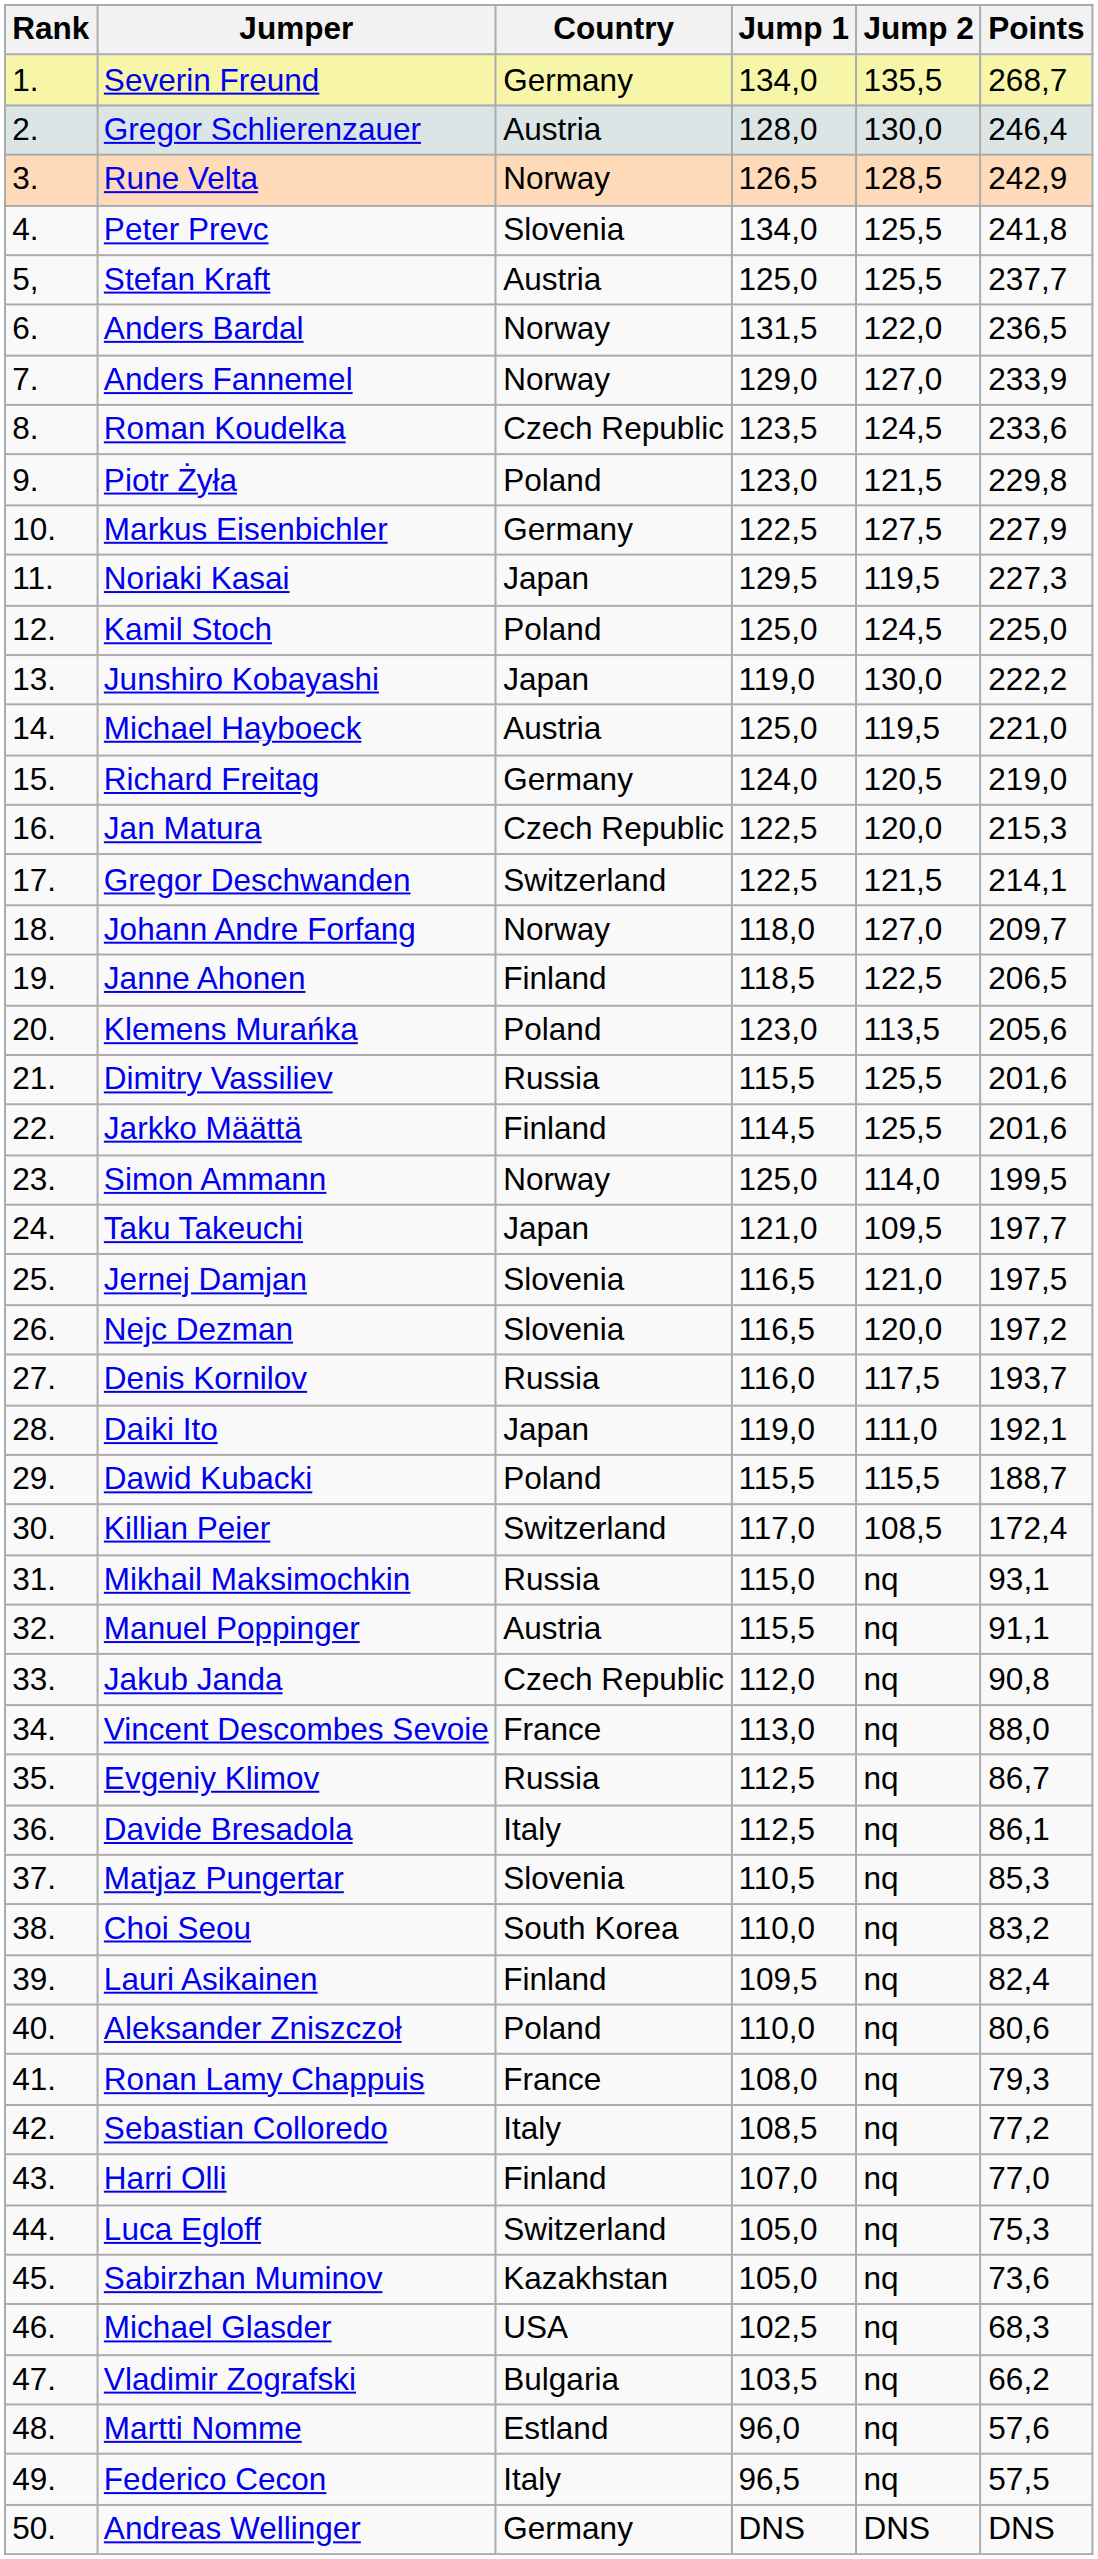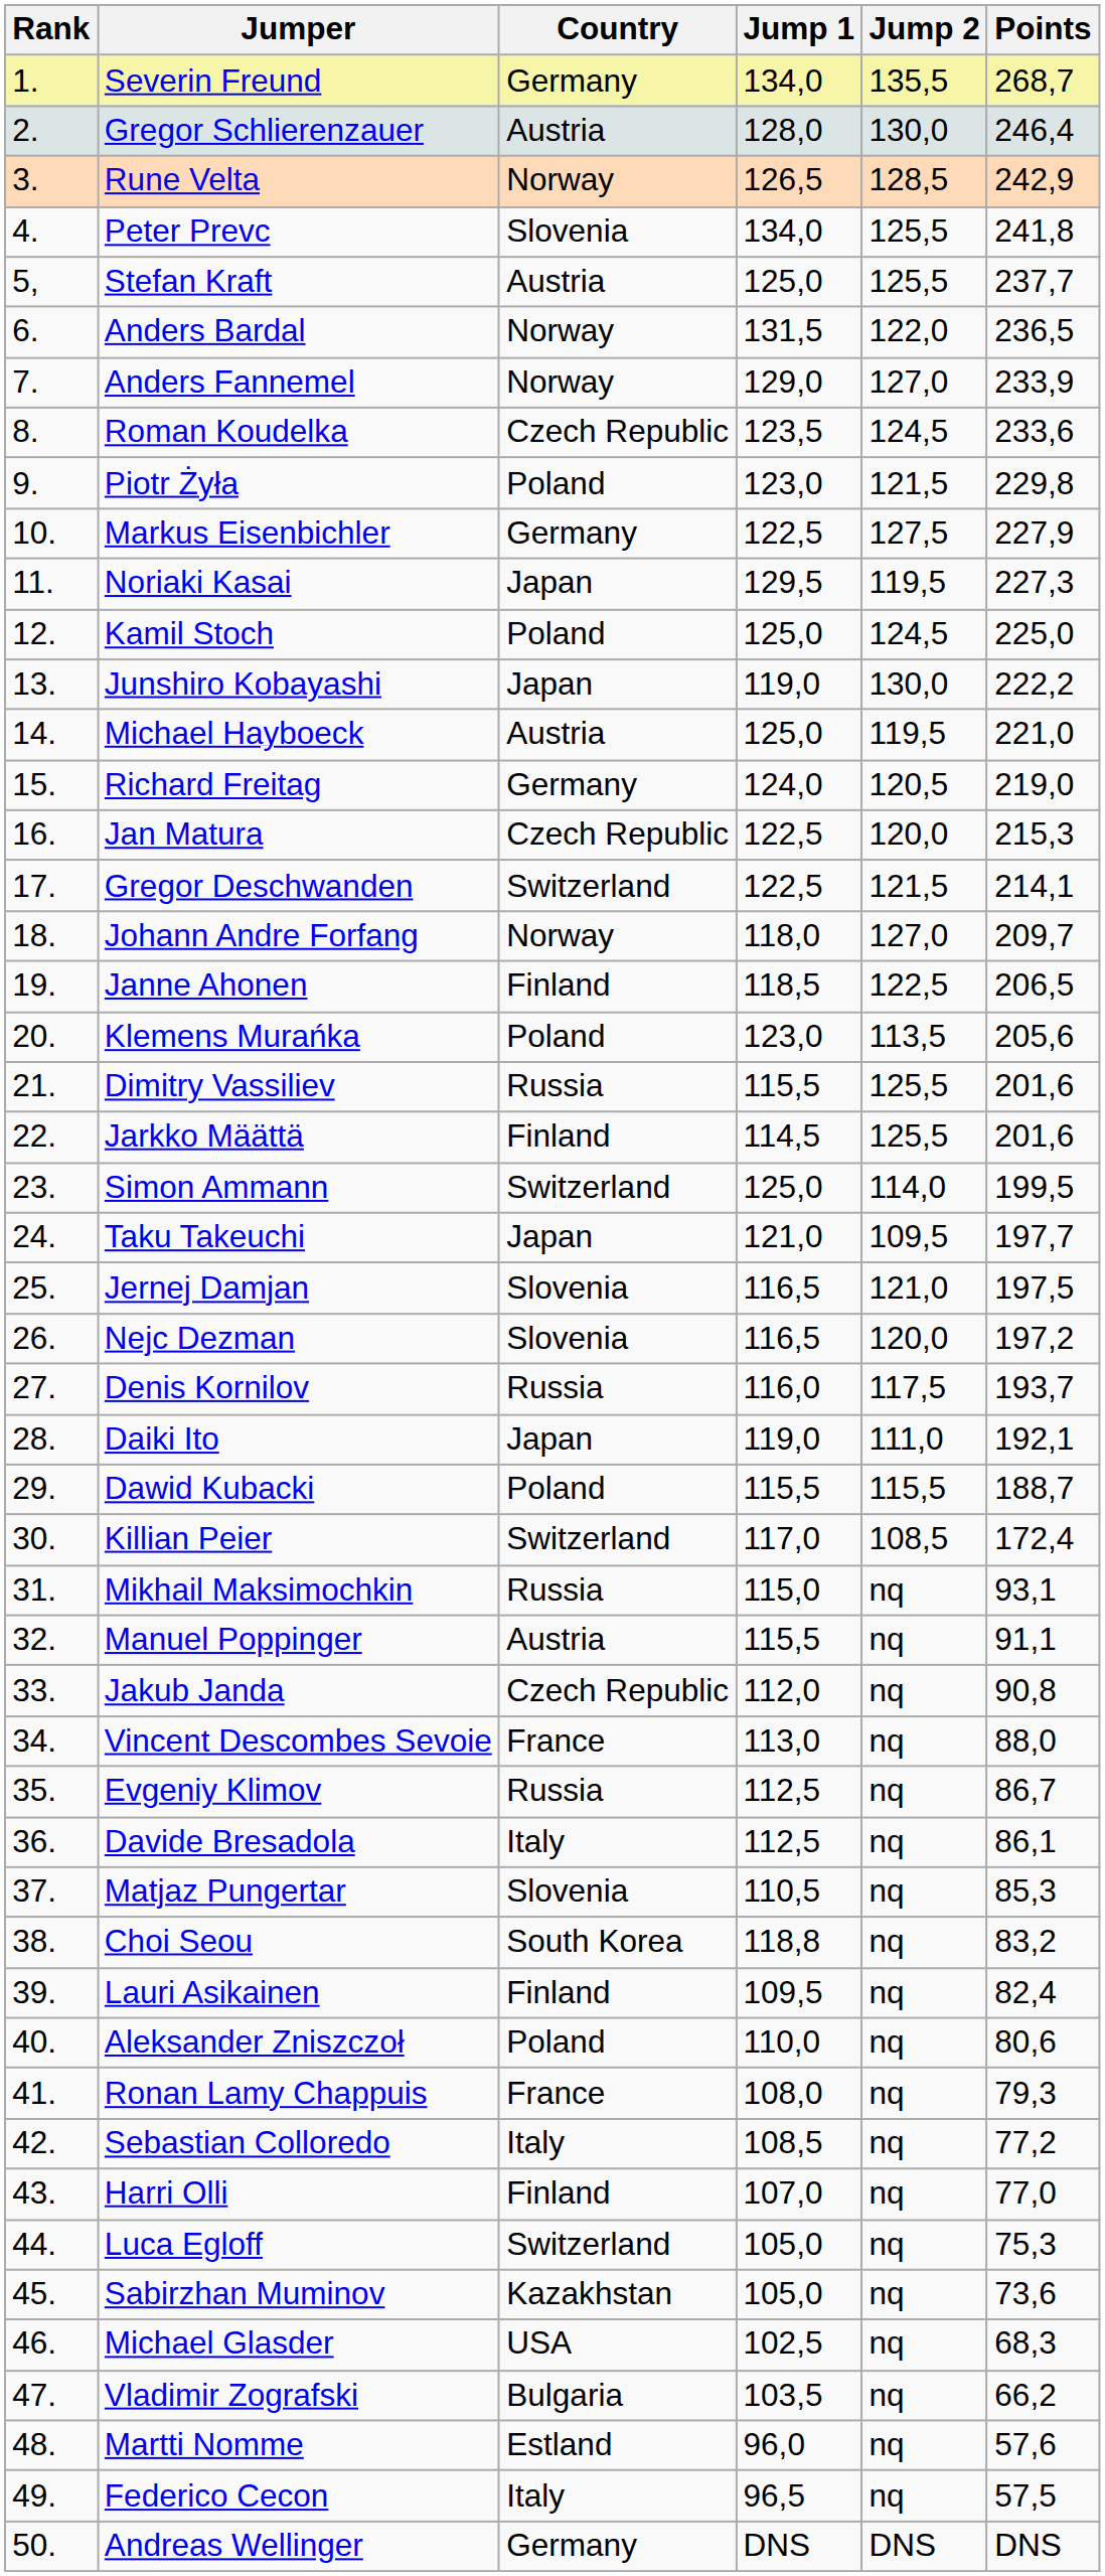 <table class="wikitable">
 <tr>
 <th>Rank</th>
 <th>Jumper</th>
 <th>Country</th>
 <th>Jump 1</th>
 <th>Jump 2</th>
 <th>Points</th>
 </tr>
 <tr bgcolor="F7F6A8">
 <td>1.</td>
 <td><a href='#'>Severin Freund</a></td>
 <td>Germany</td>
 <td>134,0</td>
 <td>135,5</td>
 <td>268,7</td>
 </tr>
 <tr bgcolor="DCE5E5">
 <td>2.</td>
 <td><a href='#'>Gregor Schlierenzauer</a></td>
 <td>Austria</td>
 <td>128,0</td>
 <td>130,0</td>
 <td>246,4</td>
 </tr>
 <tr bgcolor="FFDAB9">
 <td>3.</td>
 <td><a href='#'>Rune Velta</a></td>
 <td>Norway</td>
 <td>126,5</td>
 <td>128,5</td>
 <td>242,9</td>
 </tr>
 <tr>
 <td>4.</td>
 <td><a href='#'>Peter Prevc</a></td>
 <td>Slovenia</td>
 <td>134,0</td>
 <td>125,5</td>
 <td>241,8</td>
 </tr>
 <tr>
 <td>5,</td>
 <td><a href='#'>Stefan Kraft</a></td>
 <td>Austria</td>
 <td>125,0</td>
 <td>125,5</td>
 <td>237,7</td>
 </tr>
 <tr>
 <td>6.</td>
 <td><a href='#'>Anders Bardal</a></td>
 <td>Norway</td>
 <td>131,5</td>
 <td>122,0</td>
 <td>236,5</td>
 </tr>
 <tr>
 <td>7.</td>
 <td><a href='#'>Anders Fannemel</a></td>
 <td>Norway</td>
 <td>129,0</td>
 <td>127,0</td>
 <td>233,9</td>
 </tr>
 <tr>
 <td>8.</td>
 <td><a href='#'>Roman Koudelka</a></td>
 <td>Czech Republic</td>
 <td>123,5</td>
 <td>124,5</td>
 <td>233,6</td>
 </tr>
 <tr>
 <td>9.</td>
 <td><a href='#'>Piotr Żyła</a></td>
 <td>Poland</td>
 <td>123,0</td>
 <td>121,5</td>
 <td>229,8</td>
 </tr>
 <tr>
 <td>10.</td>
 <td><a href='#'>Markus Eisenbichler</a></td>
 <td>Germany</td>
 <td>122,5</td>
 <td>127,5</td>
 <td>227,9</td>
 </tr>
 <tr>
 <td>11.</td>
 <td><a href='#'>Noriaki Kasai</a></td>
 <td>Japan</td>
 <td>129,5</td>
 <td>119,5</td>
 <td>227,3</td>
 </tr>
 <tr>
 <td>12.</td>
 <td><a href='#'>Kamil Stoch</a></td>
 <td>Poland</td>
 <td>125,0</td>
 <td>124,5</td>
 <td>225,0</td>
 </tr>
 <tr>
 <td>13.</td>
 <td><a href='#'>Junshiro Kobayashi</a></td>
 <td>Japan</td>
 <td>119,0</td>
 <td>130,0</td>
 <td>222,2</td>
 </tr>
 <tr>
 <td>14.</td>
 <td><a href='#'>Michael Hayboeck</a></td>
 <td>Austria</td>
 <td>125,0</td>
 <td>119,5</td>
 <td>221,0</td>
 </tr>
 <tr>
 <td>15.</td>
 <td><a href='#'>Richard Freitag</a></td>
 <td>Germany</td>
 <td>124,0</td>
 <td>120,5</td>
 <td>219,0</td>
 </tr>
 <tr>
 <td>16.</td>
 <td><a href='#'>Jan Matura</a></td>
 <td>Czech Republic</td>
 <td>122,5</td>
 <td>120,0</td>
 <td>215,3</td>
 </tr>
 <tr>
 <td>17.</td>
 <td><a href='#'>Gregor Deschwanden</a></td>
 <td>Switzerland</td>
 <td>122,5</td>
 <td>121,5</td>
 <td>214,1</td>
 </tr>
 <tr>
 <td>18.</td>
 <td><a href='#'>Johann Andre Forfang</a></td>
 <td>Norway</td>
 <td>118,0</td>
 <td>127,0</td>
 <td>209,7</td>
 </tr>
 <tr>
 <td>19.</td>
 <td><a href='#'>Janne Ahonen</a></td>
 <td>Finland</td>
 <td>118,5</td>
 <td>122,5</td>
 <td>206,5</td>
 </tr>
 <tr>
 <td>20.</td>
 <td><a href='#'>Klemens Murańka</a></td>
 <td>Poland</td>
 <td>123,0</td>
 <td>113,5</td>
 <td>205,6</td>
 </tr>
 <tr>
 <td>21.</td>
 <td><a href='#'>Dimitry Vassiliev</a></td>
 <td>Russia</td>
 <td>115,5</td>
 <td>125,5</td>
 <td>201,6</td>
 </tr>
 <tr>
 <td>22.</td>
 <td><a href='#'>Jarkko Määttä</a></td>
 <td>Finland</td>
 <td>114,5</td>
 <td>125,5</td>
 <td>201,6</td>
 </tr>
 <tr>
 <td>23.</td>
 <td><a href='#'>Simon Ammann</a></td>
-<td>Norway</td>
+<td>Switzerland</td>
 <td>125,0</td>
 <td>114,0</td>
 <td>199,5</td>
 </tr>
 <tr>
 <td>24.</td>
 <td><a href='#'>Taku Takeuchi</a></td>
 <td>Japan</td>
 <td>121,0</td>
 <td>109,5</td>
 <td>197,7</td>
 </tr>
 <tr>
 <td>25.</td>
 <td><a href='#'>Jernej Damjan</a></td>
 <td>Slovenia</td>
 <td>116,5</td>
 <td>121,0</td>
 <td>197,5</td>
 </tr>
 <tr>
 <td>26.</td>
 <td><a href='#'>Nejc Dezman</a></td>
 <td>Slovenia</td>
 <td>116,5</td>
 <td>120,0</td>
 <td>197,2</td>
 </tr>
 <tr>
 <td>27.</td>
 <td><a href='#'>Denis Kornilov</a></td>
 <td>Russia</td>
 <td>116,0</td>
 <td>117,5</td>
 <td>193,7</td>
 </tr>
 <tr>
 <td>28.</td>
 <td><a href='#'>Daiki Ito</a></td>
 <td>Japan</td>
 <td>119,0</td>
 <td>111,0</td>
 <td>192,1</td>
 </tr>
 <tr>
 <td>29.</td>
 <td><a href='#'>Dawid Kubacki</a></td>
 <td>Poland</td>
 <td>115,5</td>
 <td>115,5</td>
 <td>188,7</td>
 </tr>
 <tr>
 <td>30.</td>
 <td><a href='#'>Killian Peier</a></td>
 <td>Switzerland</td>
 <td>117,0</td>
 <td>108,5</td>
 <td>172,4</td>
 </tr>
 <tr>
 <td>31.</td>
 <td><a href='#'>Mikhail Maksimochkin</a></td>
 <td>Russia</td>
 <td>115,0</td>
 <td>nq</td>
 <td>93,1</td>
 </tr>
 <tr>
 <td>32.</td>
 <td><a href='#'>Manuel Poppinger</a></td>
 <td>Austria</td>
 <td>115,5</td>
 <td>nq</td>
 <td>91,1</td>
 </tr>
 <tr>
 <td>33.</td>
 <td><a href='#'>Jakub Janda</a></td>
 <td>Czech Republic</td>
 <td>112,0</td>
 <td>nq</td>
 <td>90,8</td>
 </tr>
 <tr>
 <td>34.</td>
 <td><a href='#'>Vincent Descombes Sevoie</a></td>
 <td>France</td>
 <td>113,0</td>
 <td>nq</td>
 <td>88,0</td>
 </tr>
 <tr>
 <td>35.</td>
 <td><a href='#'>Evgeniy Klimov</a></td>
 <td>Russia</td>
 <td>112,5</td>
 <td>nq</td>
 <td>86,7</td>
 </tr>
 <tr>
 <td>36.</td>
 <td><a href='#'>Davide Bresadola</a></td>
 <td>Italy</td>
 <td>112,5</td>
 <td>nq</td>
 <td>86,1</td>
 </tr>
 <tr>
 <td>37.</td>
 <td><a href='#'>Matjaz Pungertar</a></td>
 <td>Slovenia</td>
 <td>110,5</td>
 <td>nq</td>
 <td>85,3</td>
 </tr>
 <tr>
 <td>38.</td>
 <td><a href='#'>Choi Seou</a></td>
 <td>South Korea</td>
-<td>110,0</td>
+<td>118,8</td>
 <td>nq</td>
 <td>83,2</td>
 </tr>
 <tr>
 <td>39.</td>
 <td><a href='#'>Lauri Asikainen</a></td>
 <td>Finland</td>
 <td>109,5</td>
 <td>nq</td>
 <td>82,4</td>
 </tr>
 <tr>
 <td>40.</td>
 <td><a href='#'>Aleksander Zniszczoł</a></td>
 <td>Poland</td>
 <td>110,0</td>
 <td>nq</td>
 <td>80,6</td>
 </tr>
 <tr>
 <td>41.</td>
 <td><a href='#'>Ronan Lamy Chappuis</a></td>
 <td>France</td>
 <td>108,0</td>
 <td>nq</td>
 <td>79,3</td>
 </tr>
 <tr>
 <td>42.</td>
 <td><a href='#'>Sebastian Colloredo</a></td>
 <td>Italy</td>
 <td>108,5</td>
 <td>nq</td>
 <td>77,2</td>
 </tr>
 <tr>
 <td>43.</td>
 <td><a href='#'>Harri Olli</a></td>
 <td>Finland</td>
 <td>107,0</td>
 <td>nq</td>
 <td>77,0</td>
 </tr>
 <tr>
 <td>44.</td>
 <td><a href='#'>Luca Egloff</a></td>
 <td>Switzerland</td>
 <td>105,0</td>
 <td>nq</td>
 <td>75,3</td>
 </tr>
 <tr>
 <td>45.</td>
 <td><a href='#'>Sabirzhan Muminov</a></td>
 <td>Kazakhstan</td>
 <td>105,0</td>
 <td>nq</td>
 <td>73,6</td>
 </tr>
 <tr>
 <td>46.</td>
 <td><a href='#'>Michael Glasder</a></td>
 <td>USA</td>
 <td>102,5</td>
 <td>nq</td>
 <td>68,3</td>
 </tr>
 <tr>
 <td>47.</td>
 <td><a href='#'>Vladimir Zografski</a></td>
 <td>Bulgaria</td>
 <td>103,5</td>
 <td>nq</td>
 <td>66,2</td>
 </tr>
 <tr>
 <td>48.</td>
 <td><a href='#'>Martti Nomme</a></td>
 <td>Estland</td>
 <td>96,0</td>
 <td>nq</td>
 <td>57,6</td>
 </tr>
 <tr>
 <td>49.</td>
 <td><a href='#'>Federico Cecon</a></td>
 <td>Italy</td>
 <td>96,5</td>
 <td>nq</td>
 <td>57,5</td>
 </tr>
 <tr>
 <td>50.</td>
 <td><a href='#'>Andreas Wellinger</a></td>
 <td>Germany</td>
 <td>DNS</td>
 <td>DNS</td>
 <td>DNS</td>
 </tr>
 </table>
